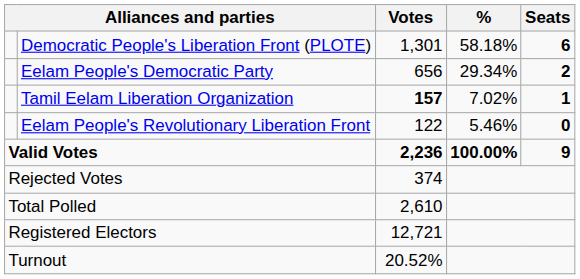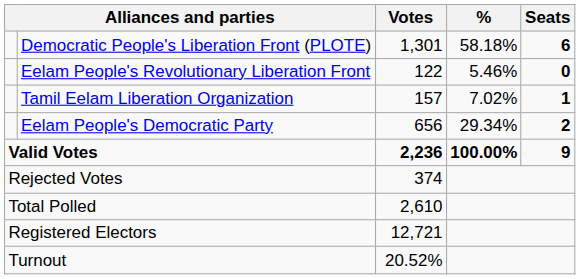 <table class="wikitable" border="1" style="text-align:right;">
 <tr>
 <th valign=bottom align=left colspan=2>Alliances and parties</th>
 <th valign=bottom align=center width="60">Votes</th>
 <th valign=bottom align=center width="50">%</th>
 <th valign=bottom align=center>Seats</th>
 </tr>
 <tr>
 <td bgcolor=> </td>
 <td align=left><a href='#'>Democratic People's Liberation Front</a> (<a href='#'>PLOTE</a>)</td>
 <td>1,301</td>
 <td>58.18%</td>
 <td><strong>6</strong></td>
 </tr>
 <tr>
 <td bgcolor=> </td>
-<td align=left><a href='#'>Eelam People's Democratic Party</a></td>
-<td>656</td>
-<td>29.34%</td>
-<td><strong>2</strong></td>
+<td align=left><a href='#'>Eelam People's Revolutionary Liberation Front</a></td>
+<td>122</td>
+<td>5.46%</td>
+<td><strong>0</strong></td>
 </tr>
 <tr>
 <td bgcolor=> </td>
 <td align=left><a href='#'>Tamil Eelam Liberation Organization</a></td>
-<td><strong>157</strong></td>
+<td>157</td>
 <td>7.02%</td>
 <td><strong>1</strong></td>
 </tr>
 <tr>
 <td bgcolor=> </td>
-<td align=left><a href='#'>Eelam People's Revolutionary Liberation Front</a></td>
-<td>122</td>
-<td>5.46%</td>
-<td><strong>0</strong></td>
+<td align=left><a href='#'>Eelam People's Democratic Party</a></td>
+<td>656</td>
+<td>29.34%</td>
+<td><strong>2</strong></td>
 </tr>
 <tr>
 <td colspan=2 align=left><strong>Valid Votes</strong></td>
 <td><strong>2,236</strong></td>
 <td><strong>100.00%</strong></td>
 <td><strong>9</strong></td>
 </tr>
 <tr>
 <td colspan=2 align=left>Rejected Votes</td>
 <td>374</td>
 <td colspan=2></td>
 </tr>
 <tr>
 <td colspan=2 align=left>Total Polled</td>
 <td>2,610</td>
 <td colspan=2></td>
 </tr>
 <tr>
 <td colspan=2 align=left>Registered Electors</td>
 <td>12,721</td>
 <td colspan=2></td>
 </tr>
 <tr>
 <td colspan=2 align=left>Turnout</td>
 <td>20.52%</td>
 <td colspan=2></td>
 </tr>
 </table>
